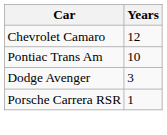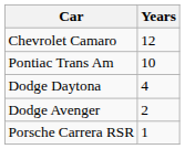 <table class="wikitable">
 <tr>
 <th><strong>Car</strong></th>
 <th><strong>Years</strong></th>
 </tr>
 <tr>
 <td>Chevrolet Camaro</td>
 <td>12</td>
 </tr>
 <tr>
 <td>Pontiac Trans Am</td>
 <td>10</td>
 </tr>
 <tr>
+<td>Dodge Daytona</td>
+<td>4</td>
+</tr>
+<tr>
 <td>Dodge Avenger</td>
-<td>3</td>
+<td>2</td>
 </tr>
 <tr>
 <td>Porsche Carrera RSR</td>
 <td>1</td>
 </tr>
 </table>
